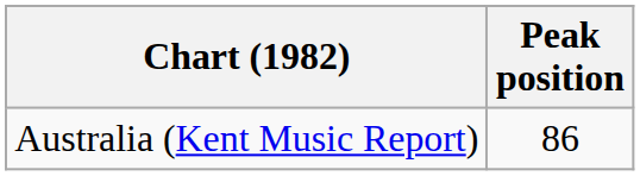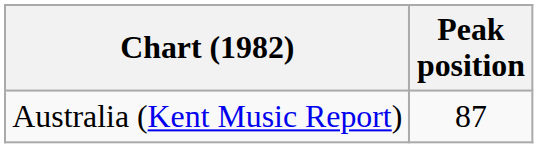 <table class="wikitable">
 <tr>
 <th>Chart (1982)</th>
 <th>Peak<br>position</th>
 </tr>
 <tr>
 <td>Australia (<a href='#'>Kent Music Report</a>)</td>
-<td style="text-align:center;">86</td>
+<td style="text-align:center;">87</td>
 </tr>
 </table>
